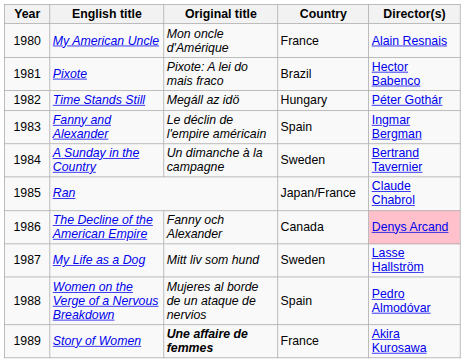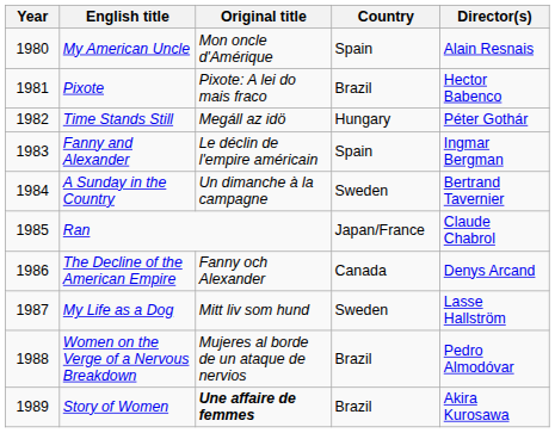 <table class="wikitable" width="95%" cellpadding="5">
 <tr>
 <th width="10%">Year</th>
 <th width="25%">English title</th>
 <th width="25%">Original title</th>
 <th width="20%">Country</th>
 <th width="20%">Director(s)</th>
 </tr>
 <tr>
 <td style="text-align:center;">1980</td>
 <td><em><a href='#'>My American Uncle</a></em></td>
 <td><em>Mon oncle d'Amérique</em></td>
-<td>France</td>
+<td>Spain</td>
 <td><a href='#'>Alain Resnais</a></td>
 </tr>
 <tr>
 <td style="text-align:center;">1981</td>
 <td><em><a href='#'>Pixote</a></em></td>
 <td><em>Pixote: A lei do mais fraco</em></td>
 <td>Brazil</td>
 <td><a href='#'>Hector Babenco</a></td>
 </tr>
 <tr>
 <td style="text-align:center;">1982</td>
 <td><em><a href='#'>Time Stands Still</a></em></td>
 <td><em>Megáll az idö</em></td>
 <td>Hungary</td>
 <td><a href='#'>Péter Gothár</a></td>
 </tr>
 <tr>
 <td style="text-align:center;">1983</td>
 <td><em><a href='#'>Fanny and Alexander</a></em></td>
 <td><em>Le déclin de l'empire américain</em></td>
 <td>Spain</td>
 <td><a href='#'>Ingmar Bergman</a></td>
 </tr>
 <tr>
 <td style="text-align:center;">1984</td>
 <td><em><a href='#'>A Sunday in the Country</a></em></td>
 <td><em>Un dimanche à la campagne</em></td>
 <td>Sweden</td>
 <td><a href='#'>Bertrand Tavernier</a></td>
 </tr>
 <tr>
 <td style="text-align:center;">1985</td>
 <td colspan="2"><em><a href='#'>Ran</a></em></td>
 <td>Japan/France</td>
 <td><a href='#'>Claude Chabrol</a></td>
 </tr>
 <tr>
 <td style="text-align:center;">1986</td>
 <td><em><a href='#'>The Decline of the American Empire</a></em></td>
 <td><em>Fanny och Alexander</em></td>
 <td>Canada</td>
-<td style="background: pink;"><a href='#'>Denys Arcand</a></td>
+<td><a href='#'>Denys Arcand</a></td>
 </tr>
 <tr>
 <td style="text-align:center;">1987</td>
 <td><em><a href='#'>My Life as a Dog</a></em></td>
 <td><em>Mitt liv som hund</em></td>
 <td>Sweden</td>
 <td><a href='#'>Lasse Hallström</a></td>
 </tr>
 <tr>
 <td style="text-align:center;">1988</td>
 <td><em><a href='#'>Women on the Verge of a Nervous Breakdown</a></em></td>
 <td><em>Mujeres al borde de un ataque de nervios</em></td>
-<td>Spain</td>
+<td>Brazil</td>
 <td><a href='#'>Pedro Almodóvar</a></td>
 </tr>
 <tr>
 <td style="text-align:center;">1989</td>
 <td><em><a href='#'>Story of Women</a></em></td>
 <td><strong><em>Une affaire de femmes</em></strong></td>
-<td>France</td>
+<td>Brazil</td>
 <td><a href='#'>Akira Kurosawa</a></td>
 </tr>
 </table>
